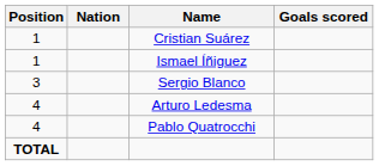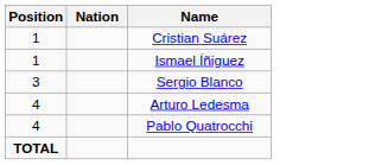 <table class="wikitable" style="font-size: 95%; text-align: center;">
 <tr>
 <th width=60>Position</th>
 <th width=60>Nation</th>
 <th width=150>Name</th>
-<th width=100>Goals scored</th>
 </tr>
 <tr>
 <td>1</td>
 <td></td>
 <td><a href='#'>Cristian Suárez</a></td>
-<td></td>
 </tr>
 <tr>
 <td>1</td>
 <td></td>
 <td><a href='#'>Ismael Íñiguez</a></td>
-<td></td>
 </tr>
 <tr>
 <td>3</td>
 <td></td>
 <td><a href='#'>Sergio Blanco</a></td>
-<td></td>
 </tr>
 <tr>
 <td>4</td>
 <td></td>
 <td><a href='#'>Arturo Ledesma</a></td>
-<td></td>
 </tr>
 <tr>
 <td>4</td>
 <td></td>
 <td><a href='#'>Pablo Quatrocchi</a></td>
-<td></td>
 </tr>
 <tr>
 <td><strong>TOTAL</strong></td>
 <td></td>
 <td></td>
-<td></td>
 </tr>
 </table>
